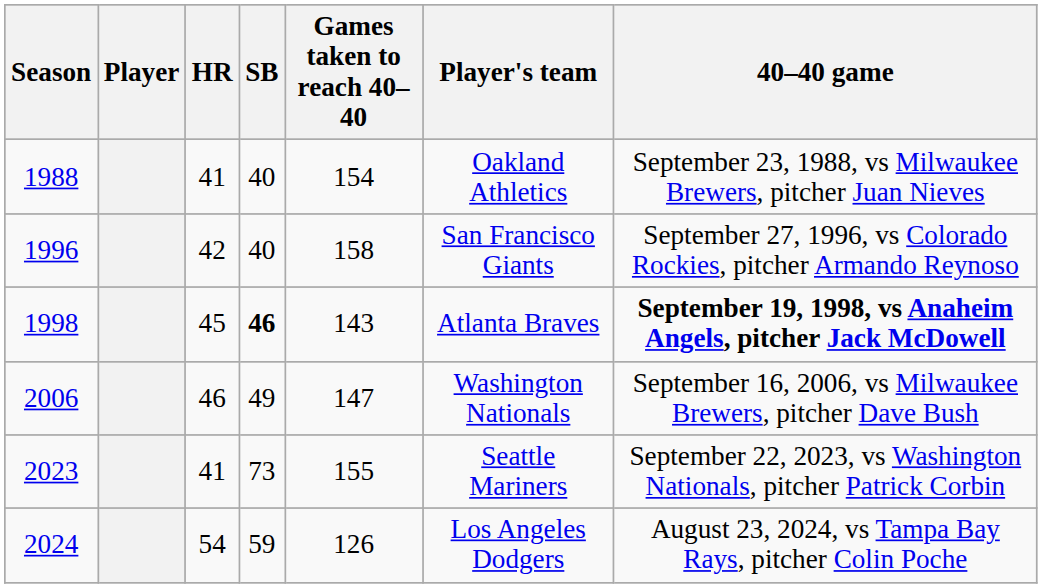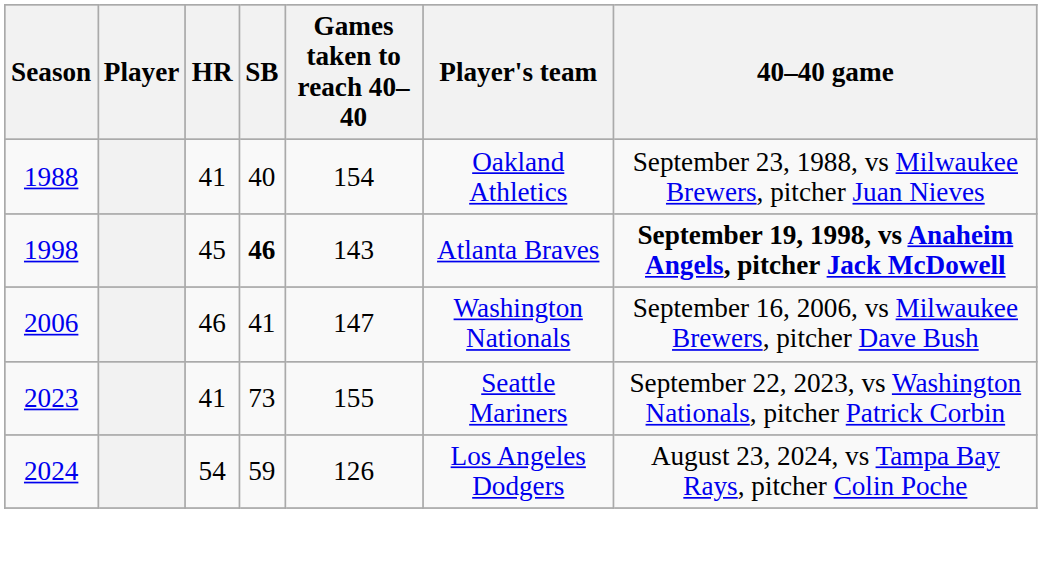 <table class="wikitable sortable plainrowheaders" style="text-align:center;">
 <tr>
 <th scope="col">Season</th>
 <th scope="col">Player</th>
 <th scope="col">HR</th>
 <th scope="col">SB</th>
 <th scope="col">Games taken to<br> reach 40–40</th>
 <th scope="col">Player's team</th>
 <th scope="col">40–40 game</th>
 </tr>
 <tr>
 <td><a href='#'>1988</a></td>
 <th scope="row" style="text-align:center"></th>
 <td>41</td>
 <td>40</td>
 <td>154</td>
 <td><a href='#'>Oakland Athletics</a></td>
 <td>September 23, 1988, vs <a href='#'>Milwaukee Brewers</a>, pitcher <a href='#'>Juan Nieves</a></td>
 </tr>
 <tr>
-<td><a href='#'>1996</a></td>
-<th scope="row" style="text-align:center"></th>
-<td>42</td>
-<td>40</td>
-<td>158</td>
-<td><a href='#'>San Francisco Giants</a></td>
-<td>September 27, 1996, vs <a href='#'>Colorado Rockies</a>, pitcher <a href='#'>Armando Reynoso</a></td>
-</tr>
-<tr>
 <td><a href='#'>1998</a></td>
 <th scope="row" style="text-align:center"></th>
 <td>45</td>
 <td><strong>46</strong></td>
 <td>143</td>
 <td><a href='#'>Atlanta Braves</a></td>
 <td><strong>September 19, 1998, vs <a href='#'>Anaheim Angels</a>, pitcher <a href='#'>Jack McDowell</a></strong></td>
 </tr>
 <tr>
 <td><a href='#'>2006</a></td>
 <th scope="row" style="text-align:center;"></th>
 <td>46</td>
-<td>49</td>
+<td>41</td>
 <td>147</td>
 <td><a href='#'>Washington Nationals</a></td>
 <td>September 16, 2006, vs <a href='#'>Milwaukee Brewers</a>, pitcher <a href='#'>Dave Bush</a></td>
 </tr>
 <tr>
 <td><a href='#'>2023</a></td>
 <th scope="row" style="text-align:center; "></th>
 <td>41</td>
 <td>73</td>
 <td>155</td>
 <td><a href='#'>Seattle Mariners</a></td>
 <td>September 22, 2023, vs <a href='#'>Washington Nationals</a>, pitcher <a href='#'>Patrick Corbin</a></td>
 </tr>
 <tr>
 <td><a href='#'>2024</a></td>
 <th scope="row" style="text-align:center; "></th>
 <td>54</td>
 <td>59</td>
 <td>126</td>
 <td><a href='#'>Los Angeles Dodgers</a></td>
 <td>August 23, 2024, vs <a href='#'>Tampa Bay Rays</a>, pitcher <a href='#'>Colin Poche</a></td>
 </tr>
 </table>
